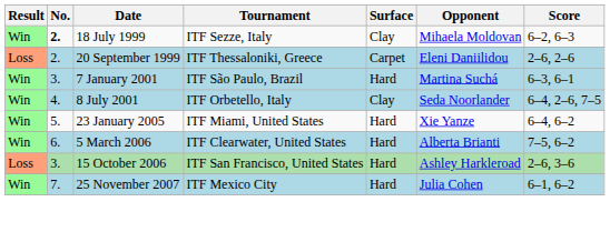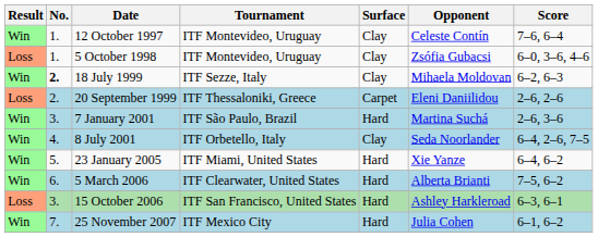 <table class="sortable wikitable">
 <tr>
 <th>Result</th>
 <th>No.</th>
 <th>Date</th>
 <th>Tournament</th>
 <th>Surface</th>
 <th>Opponent</th>
 <th class="unsortable">Score</th>
+</tr>
+<tr>
+<td style="background:#98fb98;">Win</td>
+<td>1.</td>
+<td>12 October 1997</td>
+<td>ITF Montevideo, Uruguay</td>
+<td>Clay</td>
+<td> <a href='#'>Celeste Contín</a></td>
+<td>7–6, 6–4</td>
+</tr>
+<tr>
+<td style="background:#ffa07a;">Loss</td>
+<td>1.</td>
+<td>5 October 1998</td>
+<td>ITF Montevideo, Uruguay</td>
+<td>Clay</td>
+<td> <a href='#'>Zsófia Gubacsi</a></td>
+<td>6–0, 3–6, 4–6</td>
 </tr>
 <tr>
 <td style="background:#98fb98;">Win</td>
 <td><strong>2.</strong></td>
 <td>18 July 1999</td>
 <td>ITF Sezze, Italy</td>
 <td>Clay</td>
 <td> <a href='#'>Mihaela Moldovan</a></td>
 <td>6–2, 6–3</td>
 </tr>
 <tr style="background:lightblue;">
 <td style="background:#ffa07a;">Loss</td>
 <td>2.</td>
 <td>20 September 1999</td>
 <td>ITF Thessaloniki, Greece</td>
 <td>Carpet</td>
 <td> <a href='#'>Eleni Daniilidou</a></td>
 <td>2–6, 2–6</td>
 </tr>
 <tr style="background:lightblue;">
 <td style="background:#98fb98;">Win</td>
 <td>3.</td>
 <td>7 January 2001</td>
 <td>ITF São Paulo, Brazil</td>
 <td>Hard</td>
 <td> <a href='#'>Martina Suchá</a></td>
-<td>6–3, 6–1</td>
+<td>2–6, 3–6</td>
 </tr>
 <tr style="background:lightblue;">
 <td style="background:#98fb98;">Win</td>
 <td>4.</td>
 <td>8 July 2001</td>
 <td>ITF Orbetello, Italy</td>
 <td>Clay</td>
 <td> <a href='#'>Seda Noorlander</a></td>
 <td>6–4, 2–6, 7–5</td>
 </tr>
 <tr>
 <td style="background:#98fb98;">Win</td>
 <td>5.</td>
 <td>23 January 2005</td>
 <td>ITF Miami, United States</td>
 <td>Hard</td>
 <td> <a href='#'>Xie Yanze</a></td>
 <td>6–4, 6–2</td>
 </tr>
 <tr style="background:lightblue;">
 <td style="background:#98fb98;">Win</td>
 <td>6.</td>
 <td>5 March 2006</td>
 <td>ITF Clearwater, United States</td>
 <td>Hard</td>
 <td> <a href='#'>Alberta Brianti</a></td>
 <td>7–5, 6–2</td>
 </tr>
 <tr style="background:#addfad;">
 <td style="background:#ffa07a;">Loss</td>
 <td>3.</td>
 <td>15 October 2006</td>
 <td>ITF San Francisco, United States</td>
 <td>Hard</td>
 <td> <a href='#'>Ashley Harkleroad</a></td>
-<td>2–6, 3–6</td>
+<td>6–3, 6–1</td>
 </tr>
 <tr style="background:lightblue;">
 <td style="background:#98fb98;">Win</td>
 <td>7.</td>
 <td>25 November 2007</td>
 <td>ITF Mexico City</td>
 <td>Hard</td>
 <td> <a href='#'>Julia Cohen</a></td>
 <td>6–1, 6–2</td>
 </tr>
 </table>
